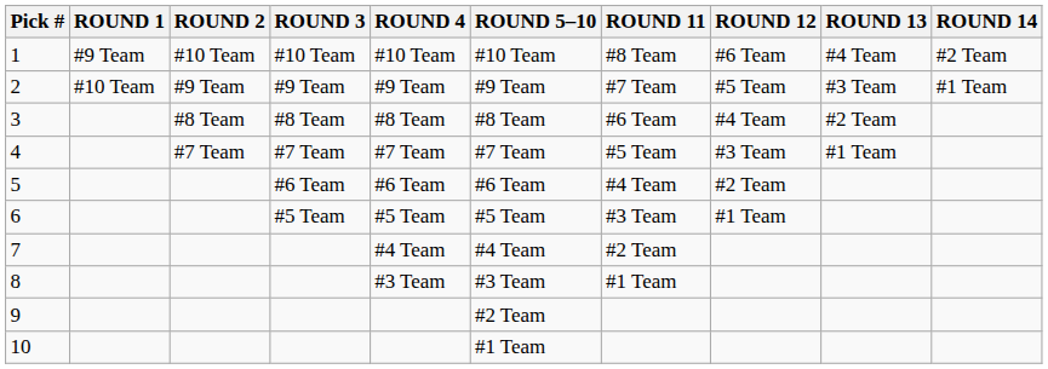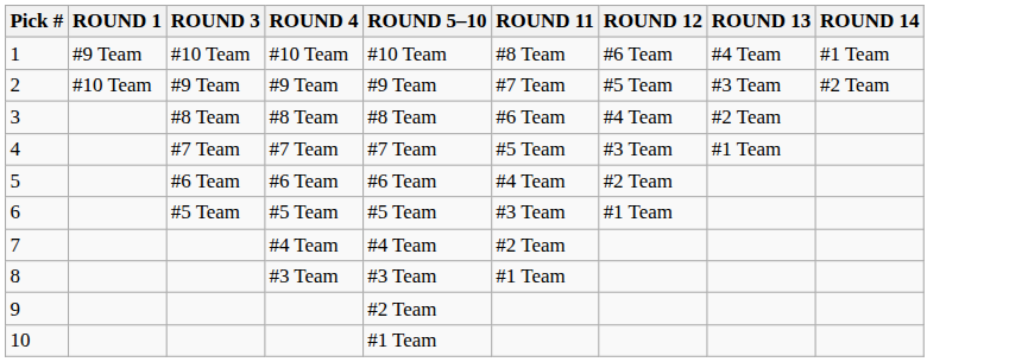 <table class="wikitable">
 <tr>
 <th>Pick #</th>
 <th>ROUND 1</th>
-<th>ROUND 2</th>
 <th>ROUND 3</th>
 <th>ROUND 4</th>
 <th>ROUND 5–10</th>
 <th>ROUND 11</th>
 <th>ROUND 12</th>
 <th>ROUND 13</th>
 <th>ROUND 14</th>
 </tr>
 <tr>
 <td>1</td>
 <td>#9 Team</td>
 <td>#10 Team</td>
 <td>#10 Team</td>
 <td>#10 Team</td>
-<td>#10 Team</td>
 <td>#8 Team</td>
 <td>#6 Team</td>
 <td>#4 Team</td>
-<td>#2 Team</td>
+<td>#1 Team</td>
 </tr>
 <tr>
 <td>2</td>
 <td>#10 Team</td>
 <td>#9 Team</td>
 <td>#9 Team</td>
 <td>#9 Team</td>
-<td>#9 Team</td>
 <td>#7 Team</td>
 <td>#5 Team</td>
 <td>#3 Team</td>
-<td>#1 Team</td>
+<td>#2 Team</td>
 </tr>
 <tr>
 <td>3</td>
 <td></td>
-<td>#8 Team</td>
 <td>#8 Team</td>
 <td>#8 Team</td>
 <td>#8 Team</td>
 <td>#6 Team</td>
 <td>#4 Team</td>
 <td>#2 Team</td>
 <td></td>
 </tr>
 <tr>
 <td>4</td>
 <td></td>
 <td>#7 Team</td>
 <td>#7 Team</td>
 <td>#7 Team</td>
-<td>#7 Team</td>
 <td>#5 Team</td>
 <td>#3 Team</td>
 <td>#1 Team</td>
 <td></td>
 </tr>
 <tr>
 <td>5</td>
-<td></td>
 <td></td>
 <td>#6 Team</td>
 <td>#6 Team</td>
 <td>#6 Team</td>
 <td>#4 Team</td>
 <td>#2 Team</td>
 <td></td>
 <td></td>
 </tr>
 <tr>
 <td>6</td>
-<td></td>
 <td></td>
 <td>#5 Team</td>
 <td>#5 Team</td>
 <td>#5 Team</td>
 <td>#3 Team</td>
 <td>#1 Team</td>
 <td></td>
 <td></td>
 </tr>
 <tr>
 <td>7</td>
 <td></td>
 <td></td>
-<td></td>
 <td>#4 Team</td>
 <td>#4 Team</td>
 <td>#2 Team</td>
 <td></td>
 <td></td>
 <td></td>
 </tr>
 <tr>
 <td>8</td>
-<td></td>
 <td></td>
 <td></td>
 <td>#3 Team</td>
 <td>#3 Team</td>
 <td>#1 Team</td>
 <td></td>
 <td></td>
 <td></td>
 </tr>
 <tr>
 <td>9</td>
 <td></td>
 <td></td>
 <td></td>
-<td></td>
 <td>#2 Team</td>
 <td></td>
 <td></td>
 <td></td>
 <td></td>
 </tr>
 <tr>
 <td>10</td>
 <td></td>
 <td></td>
 <td></td>
-<td></td>
 <td>#1 Team</td>
 <td></td>
 <td></td>
 <td></td>
 <td></td>
 </tr>
 </table>
